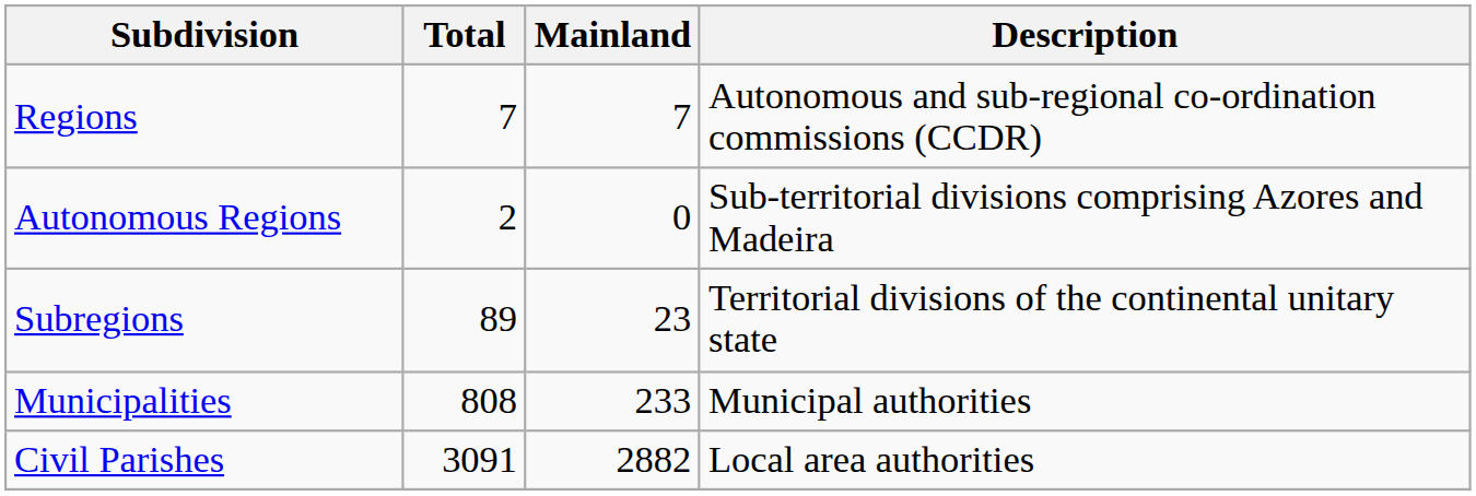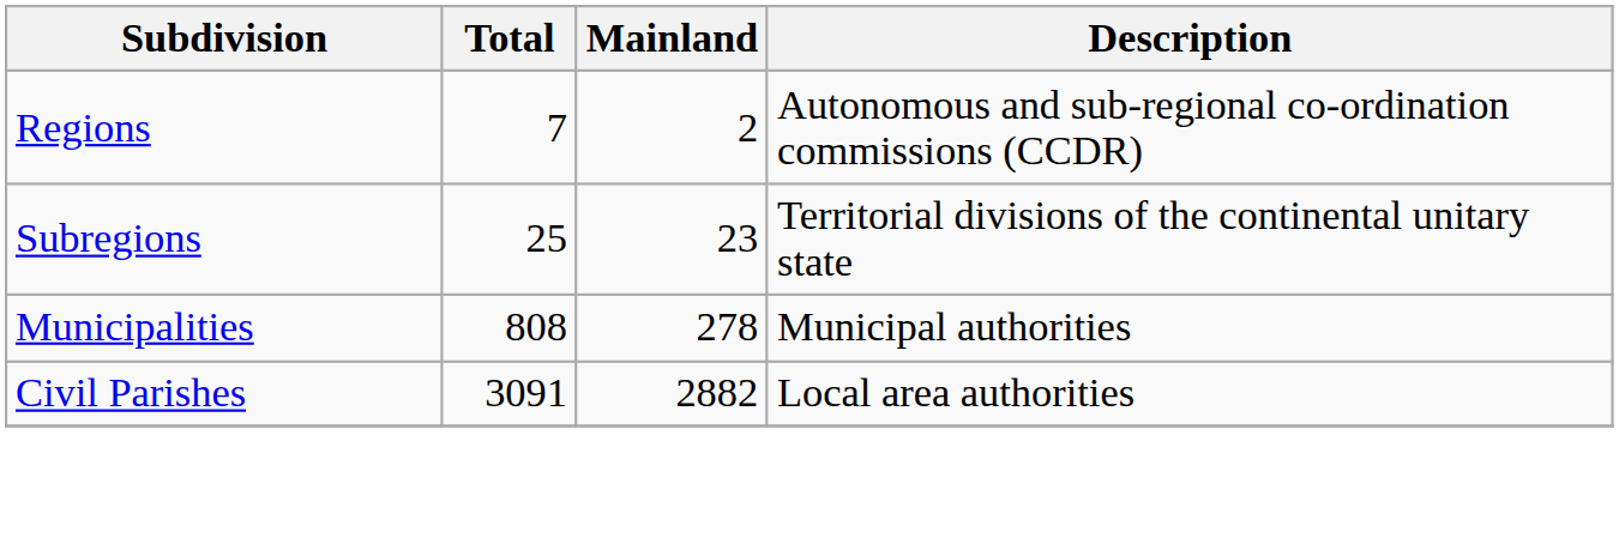 <table class="wikitable sortable" style="margin: 1em auto 1em auto;">
 <tr>
 <th style="width:200px; text-align:centre">Subdivision</th>
 <th style="width:50px; text-align:centre">Total</th>
 <th style="width:50px; text-align:centre">Mainland</th>
 <th style="width:450px; text-align:centre">Description</th>
 </tr>
 <tr>
 <td style="text-align:left"><a href='#'>Regions</a></td>
 <td style="text-align:right;">7</td>
-<td style="text-align:right;">7</td>
+<td style="text-align:right;">2</td>
 <td>Autonomous and sub-regional co-ordination commissions (CCDR)</td>
 </tr>
 <tr>
-<td style="text-align:left"><a href='#'>Autonomous Regions</a></td>
-<td style="text-align:right;">2</td>
-<td style="text-align:right;">0</td>
-<td style="text-align:left">Sub-territorial divisions comprising Azores and Madeira</td>
-</tr>
-<tr>
 <td style="text-align:left"><a href='#'>Subregions</a></td>
-<td style="text-align:right;">89</td>
+<td style="text-align:right;">25</td>
 <td style="text-align:right;">23</td>
 <td style="text-align:left">Territorial divisions of the continental unitary state</td>
 </tr>
 <tr>
 <td style="text-align:left"><a href='#'>Municipalities</a></td>
 <td style="text-align:right;">808</td>
-<td style="text-align:right;">233</td>
+<td style="text-align:right;">278</td>
 <td>Municipal authorities</td>
 </tr>
 <tr>
 <td style="text-align:left"><a href='#'>Civil Parishes</a></td>
 <td style="text-align:right;">3091</td>
 <td style="text-align:right;">2882</td>
 <td>Local area authorities</td>
 </tr>
 <tr>
 </tr>
 </table>
